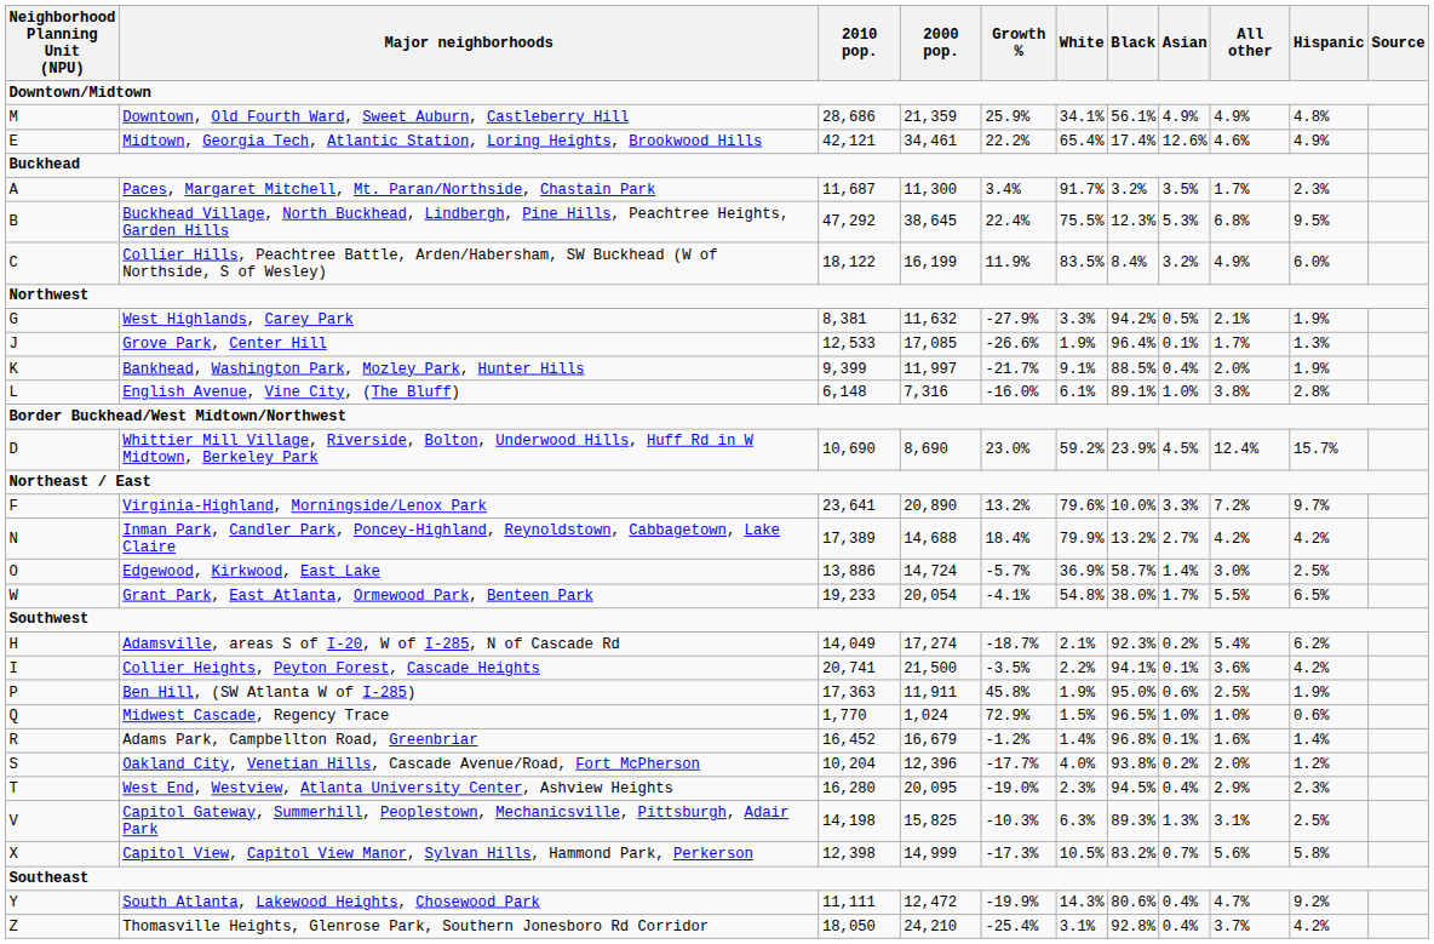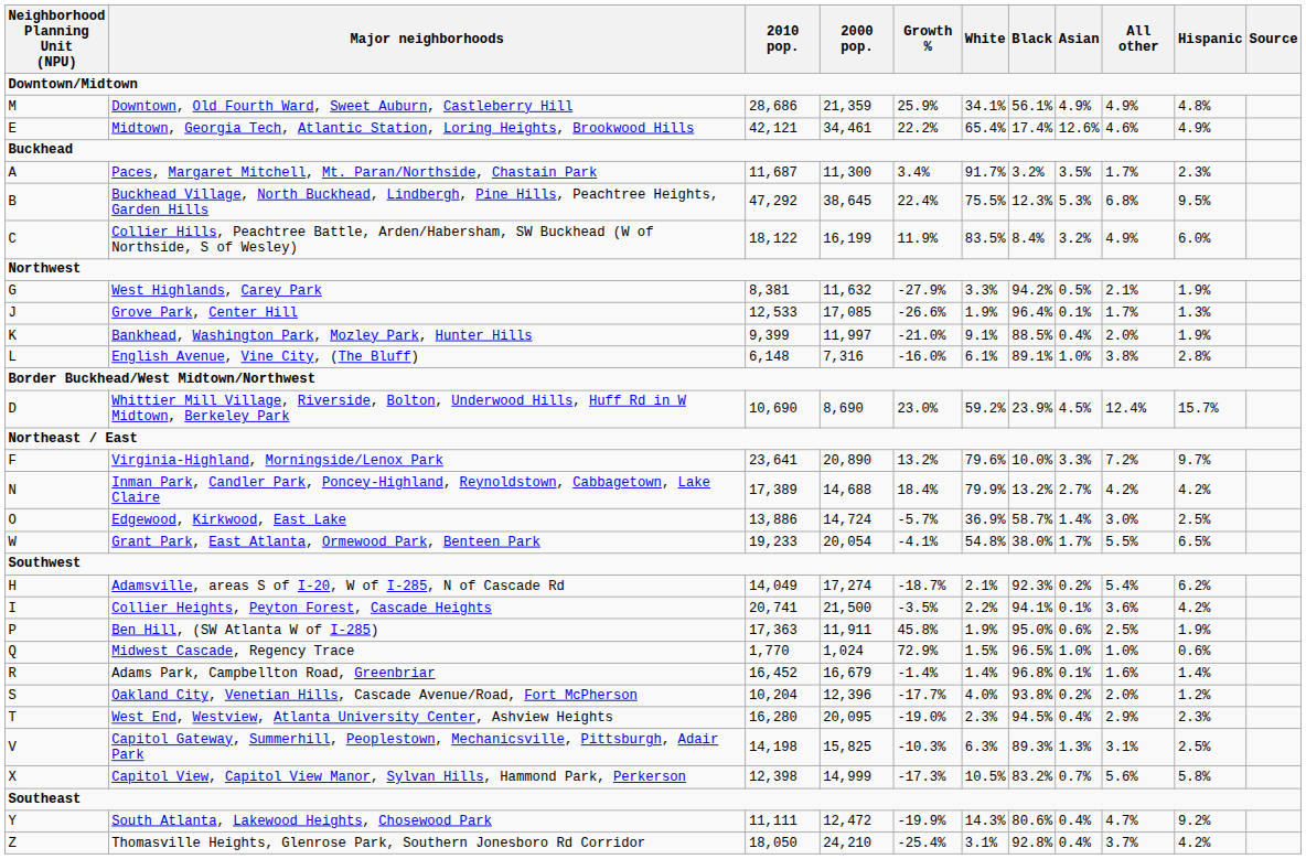 <table class="wikitable" style="text-align:left">
 <tr>
 <th>Neighborhood<br> Planning<br> Unit<br> (NPU)</th>
 <th>Major neighborhoods</th>
 <th>2010 pop.</th>
 <th>2000 pop.</th>
 <th>Growth %</th>
 <th>White</th>
 <th>Black</th>
 <th>Asian</th>
 <th>All other</th>
 <th>Hispanic</th>
 <th>Source</th>
 </tr>
 <tr>
 <td colspan="11"><strong>Downtown/Midtown</strong></td>
 </tr>
 <tr>
 <td>M</td>
 <td><a href='#'>Downtown</a>, <a href='#'>Old Fourth Ward</a>, <a href='#'>Sweet Auburn</a>, <a href='#'>Castleberry Hill</a></td>
 <td>28,686</td>
 <td>21,359</td>
 <td>25.9%</td>
 <td>34.1%</td>
 <td>56.1%</td>
 <td>4.9%</td>
 <td>4.9%</td>
 <td>4.8%</td>
 <td></td>
 </tr>
 <tr>
 <td>E</td>
 <td><a href='#'>Midtown</a>, <a href='#'>Georgia Tech</a>, <a href='#'>Atlantic Station</a>, <a href='#'>Loring Heights</a>, <a href='#'>Brookwood Hills</a></td>
 <td>42,121</td>
 <td>34,461</td>
 <td>22.2%</td>
 <td>65.4%</td>
 <td>17.4%</td>
 <td>12.6%</td>
 <td>4.6%</td>
 <td>4.9%</td>
 <td></td>
 </tr>
 <tr>
 <td colspan="10"><strong>Buckhead</strong></td>
 </tr>
 <tr>
 <td>A</td>
 <td><a href='#'>Paces</a>, <a href='#'>Margaret Mitchell</a>, <a href='#'>Mt. Paran/Northside</a>, <a href='#'>Chastain Park</a></td>
 <td>11,687</td>
 <td>11,300</td>
 <td>3.4%</td>
 <td>91.7%</td>
 <td>3.2%</td>
 <td>3.5%</td>
 <td>1.7%</td>
 <td>2.3%</td>
 <td></td>
 </tr>
 <tr>
 <td>B</td>
 <td><a href='#'>Buckhead Village</a>, <a href='#'>North Buckhead</a>, <a href='#'>Lindbergh</a>, <a href='#'>Pine Hills</a>, Peachtree Heights, <a href='#'>Garden Hills</a></td>
 <td>47,292</td>
 <td>38,645</td>
 <td>22.4%</td>
 <td>75.5%</td>
 <td>12.3%</td>
 <td>5.3%</td>
 <td>6.8%</td>
 <td>9.5%</td>
 <td></td>
 </tr>
 <tr>
 <td>C</td>
 <td><a href='#'>Collier Hills</a>, Peachtree Battle, Arden/Habersham, SW Buckhead (W of Northside, S of Wesley)</td>
 <td>18,122</td>
 <td>16,199</td>
 <td>11.9%</td>
 <td>83.5%</td>
 <td>8.4%</td>
 <td>3.2%</td>
 <td>4.9%</td>
 <td>6.0%</td>
 <td></td>
 </tr>
 <tr>
 <td colspan = "11"><strong>Northwest</strong></td>
 </tr>
 <tr>
 <td>G</td>
 <td><a href='#'>West Highlands</a>, <a href='#'>Carey Park</a></td>
 <td>8,381</td>
 <td>11,632</td>
 <td>-27.9%</td>
 <td>3.3%</td>
 <td>94.2%</td>
 <td>0.5%</td>
 <td>2.1%</td>
 <td>1.9%</td>
 <td></td>
 </tr>
 <tr>
 <td>J</td>
 <td><a href='#'>Grove Park</a>, <a href='#'>Center Hill</a></td>
 <td>12,533</td>
 <td>17,085</td>
 <td>-26.6%</td>
 <td>1.9%</td>
 <td>96.4%</td>
 <td>0.1%</td>
 <td>1.7%</td>
 <td>1.3%</td>
 <td></td>
 </tr>
 <tr>
 <td>K</td>
 <td><a href='#'>Bankhead</a>, <a href='#'>Washington Park</a>, <a href='#'>Mozley Park</a>, <a href='#'>Hunter Hills</a></td>
 <td>9,399</td>
 <td>11,997</td>
-<td>-21.7%</td>
+<td>-21.0%</td>
 <td>9.1%</td>
 <td>88.5%</td>
 <td>0.4%</td>
 <td>2.0%</td>
 <td>1.9%</td>
 <td></td>
 </tr>
 <tr>
 <td>L</td>
 <td><a href='#'>English Avenue</a>, <a href='#'>Vine City</a>, (<a href='#'>The Bluff</a>)</td>
 <td>6,148</td>
 <td>7,316</td>
 <td>-16.0%</td>
 <td>6.1%</td>
 <td>89.1%</td>
 <td>1.0%</td>
 <td>3.8%</td>
 <td>2.8%</td>
 <td></td>
 </tr>
 <tr>
 <td colspan = "11"><strong>Border Buckhead/West Midtown/Northwest</strong></td>
 </tr>
 <tr>
 <td>D</td>
 <td><a href='#'>Whittier Mill Village</a>, <a href='#'>Riverside</a>, <a href='#'>Bolton</a>, <a href='#'>Underwood Hills</a>, <a href='#'>Huff Rd in W Midtown</a>, <a href='#'>Berkeley Park</a></td>
 <td>10,690</td>
 <td>8,690</td>
 <td>23.0%</td>
 <td>59.2%</td>
 <td>23.9%</td>
 <td>4.5%</td>
 <td>12.4%</td>
 <td>15.7%</td>
 <td></td>
 </tr>
 <tr>
 <td colspan="11"><strong>Northeast / East</strong></td>
 </tr>
 <tr>
 <td>F</td>
 <td><a href='#'>Virginia-Highland</a>, <a href='#'>Morningside/Lenox Park</a></td>
 <td>23,641</td>
 <td>20,890</td>
 <td>13.2%</td>
 <td>79.6%</td>
 <td>10.0%</td>
 <td>3.3%</td>
 <td>7.2%</td>
 <td>9.7%</td>
 <td></td>
 </tr>
 <tr>
 <td>N</td>
 <td><a href='#'>Inman Park</a>, <a href='#'>Candler Park</a>, <a href='#'>Poncey-Highland</a>, <a href='#'>Reynoldstown</a>, <a href='#'>Cabbagetown</a>, <a href='#'>Lake Claire</a></td>
 <td>17,389</td>
 <td>14,688</td>
 <td>18.4%</td>
 <td>79.9%</td>
 <td>13.2%</td>
 <td>2.7%</td>
 <td>4.2%</td>
 <td>4.2%</td>
 <td></td>
 </tr>
 <tr>
 <td>O</td>
 <td><a href='#'>Edgewood</a>, <a href='#'>Kirkwood</a>, <a href='#'>East Lake</a></td>
 <td>13,886</td>
 <td>14,724</td>
 <td>-5.7%</td>
 <td>36.9%</td>
 <td>58.7%</td>
 <td>1.4%</td>
 <td>3.0%</td>
 <td>2.5%</td>
 <td></td>
 </tr>
 <tr>
 <td>W</td>
 <td><a href='#'>Grant Park</a>, <a href='#'>East Atlanta</a>, <a href='#'>Ormewood Park</a>, <a href='#'>Benteen Park</a></td>
 <td>19,233</td>
 <td>20,054</td>
 <td>-4.1%</td>
 <td>54.8%</td>
 <td>38.0%</td>
 <td>1.7%</td>
 <td>5.5%</td>
 <td>6.5%</td>
 <td></td>
 </tr>
 <tr>
 <td colspan="11"><strong>Southwest </strong></td>
 </tr>
 <tr>
 <td>H</td>
 <td><a href='#'>Adamsville</a>, areas S of <a href='#'>I-20</a>, W of <a href='#'>I-285</a>, N of Cascade Rd</td>
 <td>14,049</td>
 <td>17,274</td>
 <td>-18.7%</td>
 <td>2.1%</td>
 <td>92.3%</td>
 <td>0.2%</td>
 <td>5.4%</td>
 <td>6.2%</td>
 <td></td>
 </tr>
 <tr>
 <td>I</td>
 <td><a href='#'>Collier Heights</a>, <a href='#'>Peyton Forest</a>, <a href='#'>Cascade Heights</a></td>
 <td>20,741</td>
 <td>21,500</td>
 <td>-3.5%</td>
 <td>2.2%</td>
 <td>94.1%</td>
 <td>0.1%</td>
 <td>3.6%</td>
 <td>4.2%</td>
 <td></td>
 </tr>
 <tr>
 <td>P</td>
 <td><a href='#'>Ben Hill</a>, (SW Atlanta W of <a href='#'>I-285</a>)</td>
 <td>17,363</td>
 <td>11,911</td>
 <td>45.8%</td>
 <td>1.9%</td>
 <td>95.0%</td>
 <td>0.6%</td>
 <td>2.5%</td>
 <td>1.9%</td>
 <td></td>
 </tr>
 <tr>
 <td>Q</td>
 <td><a href='#'>Midwest Cascade</a>, Regency Trace</td>
 <td>1,770</td>
 <td>1,024</td>
 <td>72.9%</td>
 <td>1.5%</td>
 <td>96.5%</td>
 <td>1.0%</td>
 <td>1.0%</td>
 <td>0.6%</td>
 <td></td>
 </tr>
 <tr>
 <td>R</td>
 <td>Adams Park, Campbellton Road, <a href='#'>Greenbriar</a></td>
 <td>16,452</td>
 <td>16,679</td>
-<td>-1.2%</td>
+<td>-1.4%</td>
 <td>1.4%</td>
 <td>96.8%</td>
 <td>0.1%</td>
 <td>1.6%</td>
 <td>1.4%</td>
 <td></td>
 </tr>
 <tr>
 <td>S</td>
 <td><a href='#'>Oakland City</a>, <a href='#'>Venetian Hills</a>, Cascade Avenue/Road, <a href='#'>Fort McPherson</a></td>
 <td>10,204</td>
 <td>12,396</td>
 <td>-17.7%</td>
 <td>4.0%</td>
 <td>93.8%</td>
 <td>0.2%</td>
 <td>2.0%</td>
 <td>1.2%</td>
 <td></td>
 </tr>
 <tr>
 <td>T</td>
 <td><a href='#'>West End</a>, <a href='#'>Westview</a>, <a href='#'>Atlanta University Center</a>, Ashview Heights</td>
 <td>16,280</td>
 <td>20,095</td>
 <td>-19.0%</td>
 <td>2.3%</td>
 <td>94.5%</td>
 <td>0.4%</td>
 <td>2.9%</td>
 <td>2.3%</td>
 <td></td>
 </tr>
 <tr>
 <td>V</td>
 <td><a href='#'>Capitol Gateway</a>, <a href='#'>Summerhill</a>, <a href='#'>Peoplestown</a>, <a href='#'>Mechanicsville</a>, <a href='#'>Pittsburgh</a>, <a href='#'>Adair Park</a></td>
 <td>14,198</td>
 <td>15,825</td>
 <td>-10.3%</td>
 <td>6.3%</td>
 <td>89.3%</td>
 <td>1.3%</td>
 <td>3.1%</td>
 <td>2.5%</td>
 <td></td>
 </tr>
 <tr>
 <td>X</td>
 <td><a href='#'>Capitol View</a>, <a href='#'>Capitol View Manor</a>, <a href='#'>Sylvan Hills</a>, Hammond Park, <a href='#'>Perkerson</a></td>
 <td>12,398</td>
 <td>14,999</td>
 <td>-17.3%</td>
 <td>10.5%</td>
 <td>83.2%</td>
 <td>0.7%</td>
 <td>5.6%</td>
 <td>5.8%</td>
 <td></td>
 </tr>
 <tr>
 <td colspan="11"><strong>Southeast</strong></td>
 </tr>
 <tr>
 <td>Y</td>
 <td><a href='#'>South Atlanta</a>, <a href='#'>Lakewood Heights</a>, <a href='#'>Chosewood Park</a></td>
 <td>11,111</td>
 <td>12,472</td>
 <td>-19.9%</td>
 <td>14.3%</td>
 <td>80.6%</td>
 <td>0.4%</td>
 <td>4.7%</td>
 <td>9.2%</td>
 <td></td>
 </tr>
 <tr>
 <td>Z</td>
 <td>Thomasville Heights, Glenrose Park, Southern Jonesboro Rd Corridor</td>
 <td>18,050</td>
 <td>24,210</td>
 <td>-25.4%</td>
 <td>3.1%</td>
 <td>92.8%</td>
 <td>0.4%</td>
 <td>3.7%</td>
 <td>4.2%</td>
 <td></td>
 </tr>
 </table>
